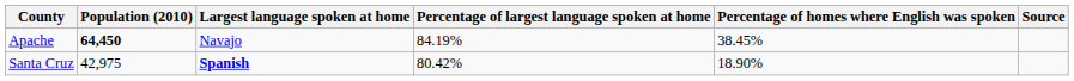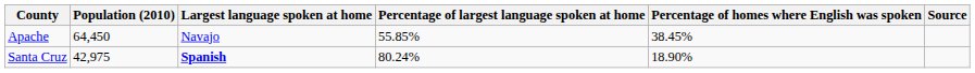 <table class="wikitable sortable">
 <tr>
 <th>County</th>
 <th data-sort-type="number">Population (2010)</th>
 <th>Largest language spoken at home</th>
 <th>Percentage of largest language spoken at home</th>
 <th>Percentage of homes where English was spoken</th>
 <th>Source</th>
 </tr>
 <tr>
 <td><a href='#'>Apache</a></td>
-<td><strong>64,450</strong></td>
+<td>64,450</td>
 <td><a href='#'>Navajo</a></td>
-<td>84.19%</td>
+<td>55.85%</td>
 <td>38.45%</td>
 <td></td>
 </tr>
 <tr>
 <td><a href='#'>Santa Cruz</a></td>
 <td>42,975</td>
 <td><strong><a href='#'>Spanish</a></strong></td>
-<td>80.42%</td>
+<td>80.24%</td>
 <td>18.90%</td>
 <td></td>
 </tr>
 </table>
